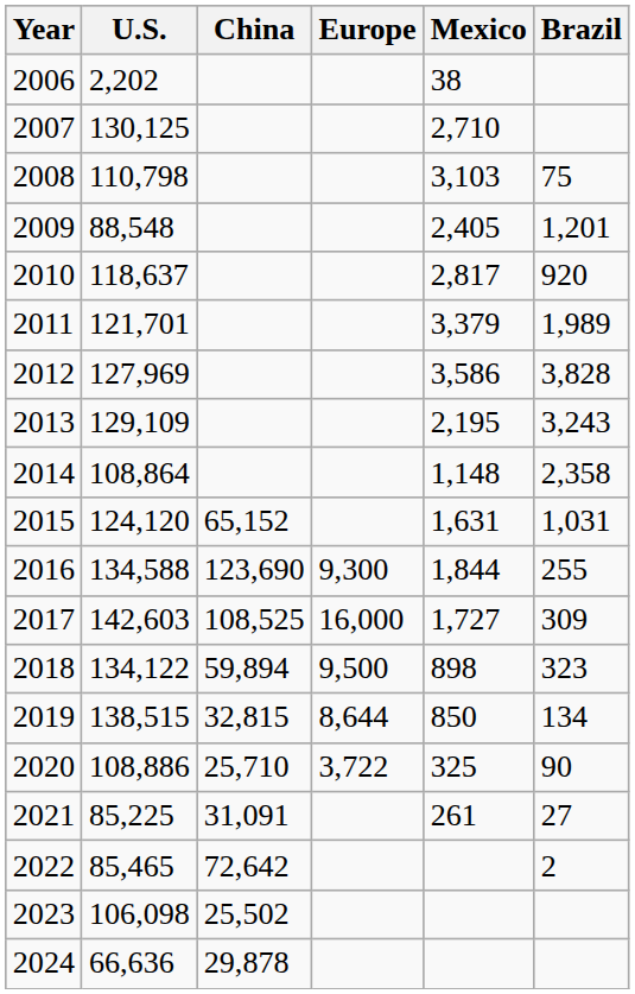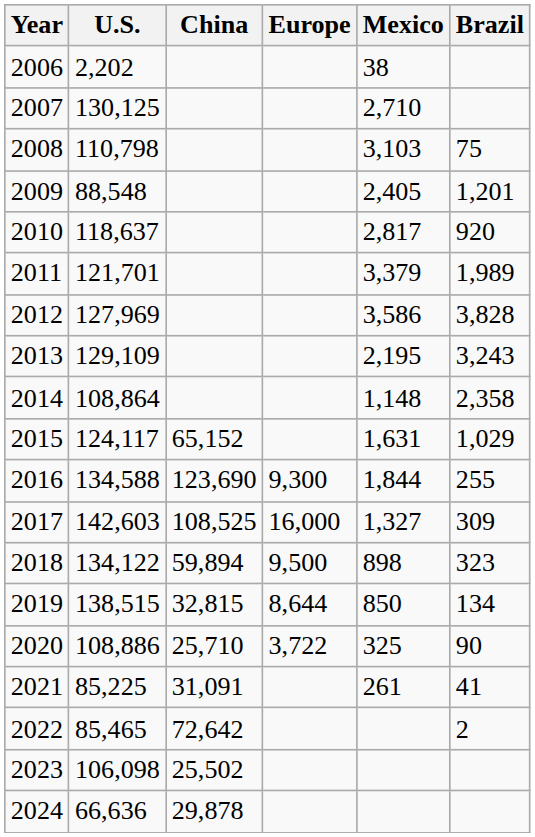 <table class="wikitable">
 <tr>
 <th>Year</th>
 <th>U.S.</th>
 <th>China</th>
 <th>Europe</th>
 <th>Mexico</th>
 <th>Brazil</th>
 </tr>
 <tr>
 <td>2006</td>
 <td>2,202</td>
 <td></td>
 <td></td>
 <td>38</td>
 <td></td>
 </tr>
 <tr>
 <td>2007</td>
 <td>130,125</td>
 <td></td>
 <td></td>
 <td>2,710</td>
 <td></td>
 </tr>
 <tr>
 <td>2008</td>
 <td>110,798</td>
 <td></td>
 <td></td>
 <td>3,103</td>
 <td>75</td>
 </tr>
 <tr>
 <td>2009</td>
 <td>88,548</td>
 <td></td>
 <td></td>
 <td>2,405</td>
 <td>1,201</td>
 </tr>
 <tr>
 <td>2010</td>
 <td>118,637</td>
 <td></td>
 <td></td>
 <td>2,817</td>
 <td>920</td>
 </tr>
 <tr>
 <td>2011</td>
 <td>121,701</td>
 <td></td>
 <td></td>
 <td>3,379</td>
 <td>1,989</td>
 </tr>
 <tr>
 <td>2012</td>
 <td>127,969</td>
 <td></td>
 <td></td>
 <td>3,586</td>
 <td>3,828</td>
 </tr>
 <tr>
 <td>2013</td>
 <td>129,109</td>
 <td></td>
 <td></td>
 <td>2,195</td>
 <td>3,243</td>
 </tr>
 <tr>
 <td>2014</td>
 <td>108,864</td>
 <td></td>
 <td></td>
 <td>1,148</td>
 <td>2,358</td>
 </tr>
 <tr>
 <td>2015</td>
-<td>124,120</td>
+<td>124,117</td>
 <td>65,152</td>
 <td></td>
 <td>1,631</td>
-<td>1,031</td>
+<td>1,029</td>
 </tr>
 <tr>
 <td>2016</td>
 <td>134,588</td>
 <td>123,690</td>
 <td>9,300</td>
 <td>1,844</td>
 <td>255</td>
 </tr>
 <tr>
 <td>2017</td>
 <td>142,603</td>
 <td>108,525</td>
 <td>16,000</td>
-<td>1,727</td>
+<td>1,327</td>
 <td>309</td>
 </tr>
 <tr>
 <td>2018</td>
 <td>134,122</td>
 <td>59,894</td>
 <td>9,500</td>
 <td>898</td>
 <td>323</td>
 </tr>
 <tr>
 <td>2019</td>
 <td>138,515</td>
 <td>32,815</td>
 <td>8,644</td>
 <td>850</td>
 <td>134</td>
 </tr>
 <tr>
 <td>2020</td>
 <td>108,886</td>
 <td>25,710</td>
 <td>3,722</td>
 <td>325</td>
 <td>90</td>
 </tr>
 <tr>
 <td>2021</td>
 <td>85,225</td>
 <td>31,091</td>
 <td></td>
 <td>261</td>
-<td>27</td>
+<td>41</td>
 </tr>
 <tr>
 <td>2022</td>
 <td>85,465</td>
 <td>72,642</td>
 <td></td>
 <td></td>
 <td>2</td>
 </tr>
 <tr>
 <td>2023</td>
 <td>106,098</td>
 <td>25,502</td>
 <td></td>
 <td></td>
 <td></td>
 </tr>
 <tr>
 <td>2024</td>
 <td>66,636</td>
 <td>29,878</td>
 <td></td>
 <td></td>
 </tr>
 </table>
